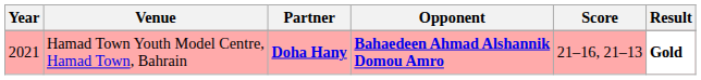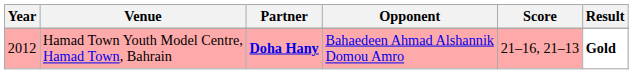 <table class="sortable wikitable" style="font-size: 90%;">
 <tr>
 <th>Year</th>
 <th>Venue</th>
 <th>Partner</th>
 <th>Opponent</th>
 <th>Score</th>
 <th>Result</th>
 </tr>
 <tr>
 </tr>
 <tr style="background:#FFAAAA">
-<td align="center">2021</td>
+<td align="center">2012</td>
 <td align="left">Hamad Town Youth Model Centre,<br><a href='#'>Hamad Town</a>, Bahrain</td>
 <td align="left"><strong> <a href='#'>Doha Hany</a></strong></td>
-<td align="left"><strong> <a href='#'>Bahaedeen Ahmad Alshannik</a><br> <a href='#'>Domou Amro</a></strong></td>
+<td align="left"> <a href='#'>Bahaedeen Ahmad Alshannik</a><br> <a href='#'>Domou Amro</a></td>
 <td align="left">21–16, 21–13</td>
 <td style="text-align:left; background:white"> <strong>Gold</strong></td>
 </tr>
 </table>
